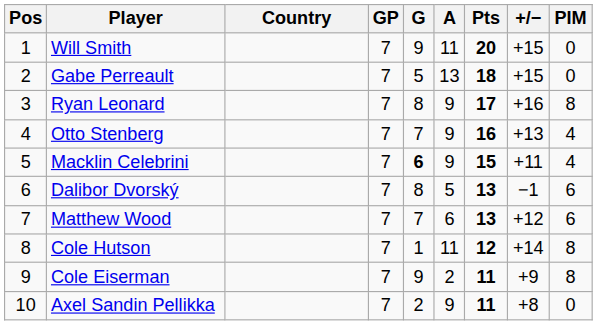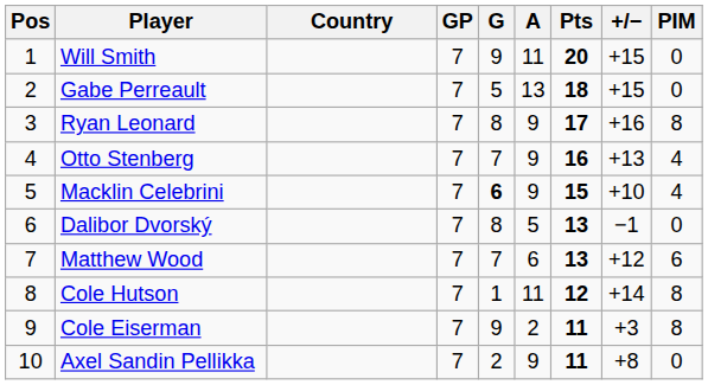 <table class="wikitable sortable" style="text-align: center;">
 <tr>
 <th width=30>Pos</th>
 <th width=150>Player</th>
 <th width=120>Country</th>
 <th width=20>GP</th>
 <th width=20>G</th>
 <th width=20>A</th>
 <th width=30>Pts</th>
 <th width=30>+/−</th>
 <th width=30>PIM</th>
 </tr>
 <tr>
 <td>1</td>
 <td align=left><a href='#'>Will Smith</a></td>
 <td align=left></td>
 <td>7</td>
 <td>9</td>
 <td>11</td>
 <td><strong>20</strong></td>
 <td>+15</td>
 <td>0</td>
 </tr>
 <tr>
 <td>2</td>
 <td align=left><a href='#'>Gabe Perreault</a></td>
 <td align=left></td>
 <td>7</td>
 <td>5</td>
 <td>13</td>
 <td><strong>18</strong></td>
 <td>+15</td>
 <td>0</td>
 </tr>
 <tr>
 <td>3</td>
 <td align=left><a href='#'>Ryan Leonard</a></td>
 <td align=left></td>
 <td>7</td>
 <td>8</td>
 <td>9</td>
 <td><strong>17</strong></td>
 <td>+16</td>
 <td>8</td>
 </tr>
 <tr>
 <td>4</td>
 <td align=left><a href='#'>Otto Stenberg</a></td>
 <td align=left></td>
 <td>7</td>
 <td>7</td>
 <td>9</td>
 <td><strong>16</strong></td>
 <td>+13</td>
 <td>4</td>
 </tr>
 <tr>
 <td>5</td>
 <td align=left><a href='#'>Macklin Celebrini</a></td>
 <td align=left></td>
 <td>7</td>
 <td><strong>6</strong></td>
 <td>9</td>
 <td><strong>15</strong></td>
-<td>+11</td>
+<td>+10</td>
 <td>4</td>
 </tr>
 <tr>
 <td>6</td>
 <td align=left><a href='#'>Dalibor Dvorský</a></td>
 <td align=left></td>
 <td>7</td>
 <td>8</td>
 <td>5</td>
 <td><strong>13</strong></td>
 <td>−1</td>
-<td>6</td>
+<td>0</td>
 </tr>
 <tr>
 <td>7</td>
 <td align=left><a href='#'>Matthew Wood</a></td>
 <td align=left></td>
 <td>7</td>
 <td>7</td>
 <td>6</td>
 <td><strong>13</strong></td>
 <td>+12</td>
 <td>6</td>
 </tr>
 <tr>
 <td>8</td>
 <td align=left><a href='#'>Cole Hutson</a></td>
 <td align=left></td>
 <td>7</td>
 <td>1</td>
 <td>11</td>
 <td><strong>12</strong></td>
 <td>+14</td>
 <td>8</td>
 </tr>
 <tr>
 <td>9</td>
 <td align=left><a href='#'>Cole Eiserman</a></td>
 <td align=left></td>
 <td>7</td>
 <td>9</td>
 <td>2</td>
 <td><strong>11</strong></td>
-<td>+9</td>
+<td>+3</td>
 <td>8</td>
 </tr>
 <tr>
 <td>10</td>
 <td align=left><a href='#'>Axel Sandin Pellikka</a></td>
 <td align=left></td>
 <td>7</td>
 <td>2</td>
 <td>9</td>
 <td><strong>11</strong></td>
 <td>+8</td>
 <td>0</td>
 </tr>
 </table>
